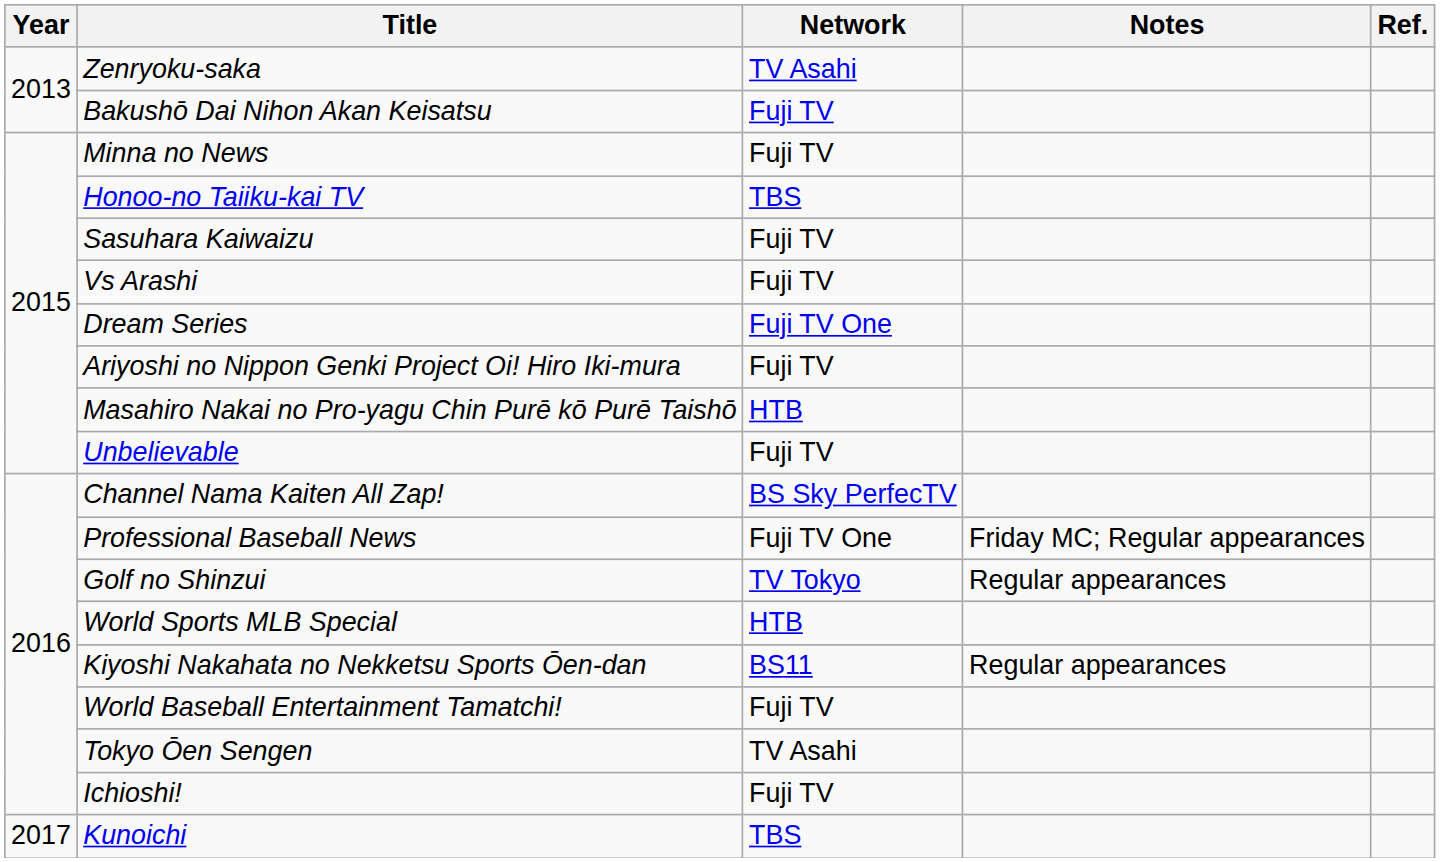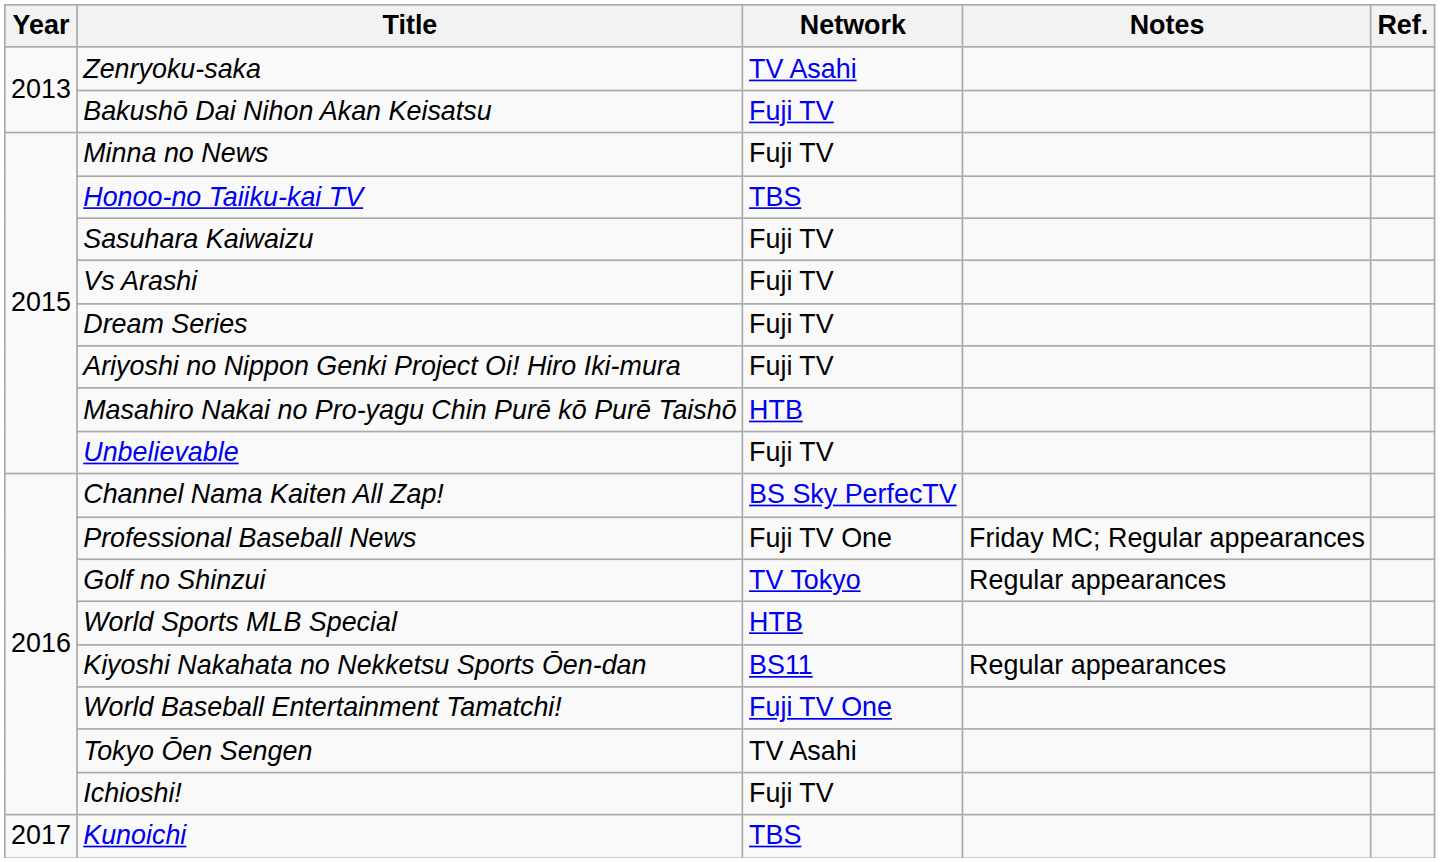 <table class="wikitable">
 <tr>
 <th>Year</th>
 <th>Title</th>
 <th>Network</th>
 <th>Notes</th>
 <th>Ref.</th>
 </tr>
 <tr>
 <td rowspan="2">2013</td>
 <td><em>Zenryoku-saka</em></td>
 <td><a href='#'>TV Asahi</a></td>
 <td></td>
 <td></td>
 </tr>
 <tr>
 <td><em>Bakushō Dai Nihon Akan Keisatsu</em></td>
 <td><a href='#'>Fuji TV</a></td>
 <td></td>
 <td></td>
 </tr>
 <tr>
 <td rowspan="8">2015</td>
 <td><em>Minna no News</em></td>
 <td>Fuji TV</td>
 <td></td>
 <td></td>
 </tr>
 <tr>
 <td><em><a href='#'>Honoo-no Taiiku-kai TV</a></em></td>
 <td><a href='#'>TBS</a></td>
 <td></td>
 <td></td>
 </tr>
 <tr>
 <td><em>Sasuhara Kaiwaizu</em></td>
 <td>Fuji TV</td>
 <td></td>
 <td></td>
 </tr>
 <tr>
 <td><em>Vs Arashi</em></td>
 <td>Fuji TV</td>
 <td></td>
 <td></td>
 </tr>
 <tr>
 <td><em>Dream Series</em></td>
-<td><a href='#'>Fuji TV One</a></td>
+<td>Fuji TV</td>
 <td></td>
 <td></td>
 </tr>
 <tr>
 <td><em>Ariyoshi no Nippon Genki Project Oi! Hiro Iki-mura</em></td>
 <td>Fuji TV</td>
 <td></td>
 <td></td>
 </tr>
 <tr>
 <td><em>Masahiro Nakai no Pro-yagu Chin Purē kō Purē Taishō</em></td>
 <td><a href='#'>HTB</a></td>
 <td></td>
 <td></td>
 </tr>
 <tr>
 <td><em><a href='#'>Unbelievable</a></em></td>
 <td>Fuji TV</td>
 <td></td>
 <td></td>
 </tr>
 <tr>
 <td rowspan="8">2016</td>
 <td><em>Channel Nama Kaiten All Zap!</em></td>
 <td><a href='#'>BS Sky PerfecTV</a></td>
 <td></td>
 <td></td>
 </tr>
 <tr>
 <td><em>Professional Baseball News</em></td>
 <td>Fuji TV One</td>
 <td>Friday MC; Regular appearances</td>
 <td></td>
 </tr>
 <tr>
 <td><em>Golf no Shinzui</em></td>
 <td><a href='#'>TV Tokyo</a></td>
 <td>Regular appearances</td>
 <td></td>
 </tr>
 <tr>
 <td><em>World Sports MLB Special</em></td>
 <td><a href='#'>HTB</a></td>
 <td></td>
 <td></td>
 </tr>
 <tr>
 <td><em>Kiyoshi Nakahata no Nekketsu Sports Ōen-dan</em></td>
 <td><a href='#'>BS11</a></td>
 <td>Regular appearances</td>
 <td></td>
 </tr>
 <tr>
 <td><em>World Baseball Entertainment Tamatchi!</em></td>
-<td>Fuji TV</td>
+<td><a href='#'>Fuji TV One</a></td>
 <td></td>
 <td></td>
 </tr>
 <tr>
 <td><em>Tokyo Ōen Sengen</em></td>
 <td>TV Asahi</td>
 <td></td>
 <td></td>
 </tr>
 <tr>
 <td><em>Ichioshi!</em></td>
 <td>Fuji TV</td>
 <td></td>
 <td></td>
 </tr>
 <tr>
 <td rowspan="1">2017</td>
 <td><em><a href='#'>Kunoichi</a></em></td>
 <td><a href='#'>TBS</a></td>
 <td></td>
 <td></td>
 </tr>
 </table>
